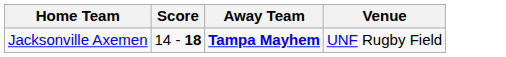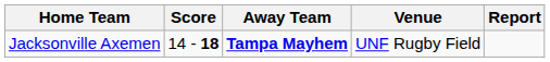 <table class="wikitable">
 <tr>
 <th>Home Team</th>
 <th>Score</th>
 <th>Away Team</th>
 <th>Venue</th>
+<th>Report</th>
 </tr>
 <tr>
 <td> <a href='#'>Jacksonville Axemen</a></td>
 <td>14 - <strong>18</strong></td>
 <td><strong> <a href='#'>Tampa Mayhem</a></strong></td>
 <td><a href='#'>UNF</a> Rugby Field</td>
+<td></td>
 </tr>
 </table>
